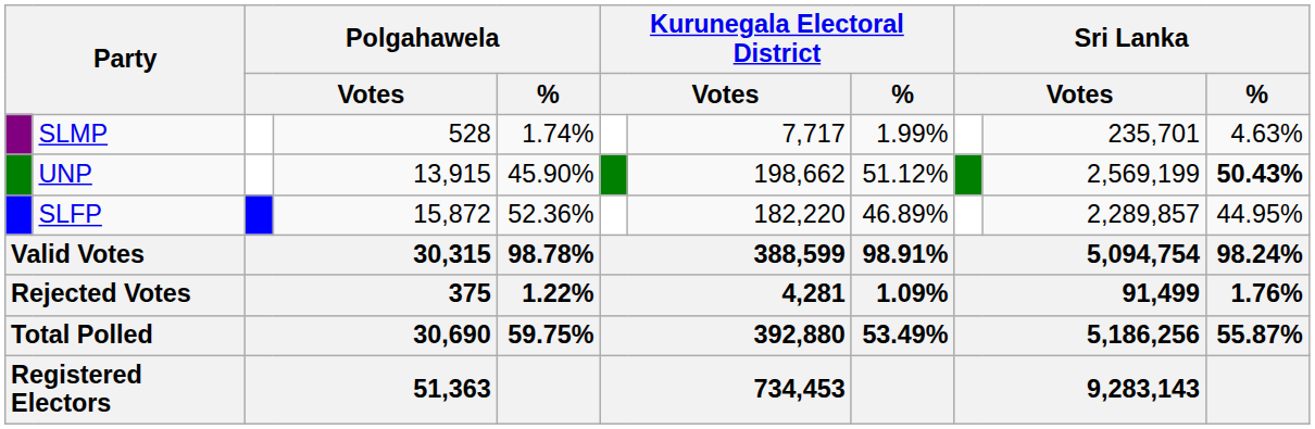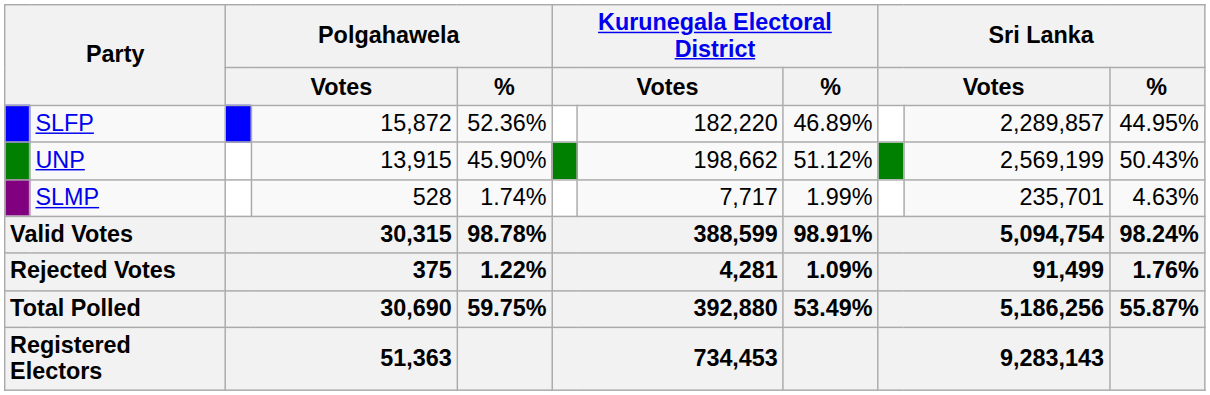 <table class="wikitable">
 <tr>
 <th colspan="2" width="144px"rowspan="2">Party</th>
 <th colspan="3" width="216px">Polgahawela</th>
 <th colspan="3" width="216px"><a href='#'>Kurunegala Electoral District</a></th>
 <th colspan="3" width="216px">Sri Lanka</th>
 </tr>
 <tr>
 <th colspan="2" width="144px">Votes</th>
 <th>%</th>
 <th colspan="2" width="144px">Votes</th>
 <th>%</th>
 <th colspan="2" width="144px">Votes</th>
 <th>%</th>
 </tr>
 <tr>
-<td style="background-color:purple;" width="10px"></td>
-<td style="text-align:left;"><a href='#'>SLMP</a></td>
+<td style="background-color:blue;" width="10px"></td>
+<td style="text-align:left;"><a href='#'>SLFP</a></td>
+<td style="background-color:blue;" width="10px"></td>
+<td style="text-align:right;">15,872</td>
+<td style="text-align:right;">52.36%</td>
 <td style="background-color:white;" width="10px"></td>
-<td style="text-align:right;">528</td>
-<td style="text-align:right;">1.74%</td>
+<td style="text-align:right;">182,220</td>
+<td style="text-align:right;">46.89%</td>
 <td style="background-color:white;" width="10px"></td>
-<td style="text-align:right;">7,717</td>
-<td style="text-align:right;">1.99%</td>
-<td style="background-color:white;" width="10px"></td>
-<td style="text-align:right;">235,701</td>
-<td style="text-align:right;">4.63%</td>
+<td style="text-align:right;">2,289,857</td>
+<td style="text-align:right;">44.95%</td>
 </tr>
 <tr>
 <td style="background-color:green;" width="10px"></td>
 <td style="text-align:left;"><a href='#'>UNP</a></td>
 <td style="background-color:white;" width="10px"></td>
 <td style="text-align:right;">13,915</td>
 <td style="text-align:right;">45.90%</td>
 <td style="background-color:green;" width="10px"></td>
 <td style="text-align:right;">198,662</td>
 <td style="text-align:right;">51.12%</td>
 <td style="background-color:green;" width="10px"></td>
 <td style="text-align:right;">2,569,199</td>
-<td style="text-align:right;"><strong>50.43%</strong></td>
+<td style="text-align:right;">50.43%</td>
 </tr>
 <tr>
-<td style="background-color:blue;" width="10px"></td>
-<td style="text-align:left;"><a href='#'>SLFP</a></td>
-<td style="background-color:blue;" width="10px"></td>
-<td style="text-align:right;">15,872</td>
-<td style="text-align:right;">52.36%</td>
+<td style="background-color:purple;" width="10px"></td>
+<td style="text-align:left;"><a href='#'>SLMP</a></td>
 <td style="background-color:white;" width="10px"></td>
-<td style="text-align:right;">182,220</td>
-<td style="text-align:right;">46.89%</td>
+<td style="text-align:right;">528</td>
+<td style="text-align:right;">1.74%</td>
 <td style="background-color:white;" width="10px"></td>
-<td style="text-align:right;">2,289,857</td>
-<td style="text-align:right;">44.95%</td>
+<td style="text-align:right;">7,717</td>
+<td style="text-align:right;">1.99%</td>
+<td style="background-color:white;" width="10px"></td>
+<td style="text-align:right;">235,701</td>
+<td style="text-align:right;">4.63%</td>
 </tr>
 <tr>
 <th colspan="2" width="144px"style="text-align:left;">Valid Votes</th>
 <th style="text-align:right;"colspan="2" width="144px">30,315</th>
 <th style="text-align:right;">98.78%</th>
 <th style="text-align:right;"colspan="2" width="144px">388,599</th>
 <th style="text-align:right;">98.91%</th>
 <th style="text-align:right;"colspan="2" width="144px">5,094,754</th>
 <th style="text-align:right;">98.24%</th>
 </tr>
 <tr>
 <th colspan="2" width="144px"style="text-align:left;">Rejected Votes</th>
 <th style="text-align:right;"colspan="2" width="144px">375</th>
 <th style="text-align:right;">1.22%</th>
 <th style="text-align:right;"colspan="2" width="144px">4,281</th>
 <th style="text-align:right;">1.09%</th>
 <th style="text-align:right;"colspan="2" width="144px">91,499</th>
 <th style="text-align:right;">1.76%</th>
 </tr>
 <tr>
 <th colspan="2" width="144px"style="text-align:left;">Total Polled</th>
 <th style="text-align:right;"colspan="2" width="144px">30,690</th>
 <th style="text-align:right;">59.75%</th>
 <th style="text-align:right;"colspan="2" width="144px">392,880</th>
 <th style="text-align:right;">53.49%</th>
 <th style="text-align:right;"colspan="2" width="144px">5,186,256</th>
 <th style="text-align:right;">55.87%</th>
 </tr>
 <tr>
 <th colspan="2" width="144px"style="text-align:left;">Registered Electors</th>
 <th style="text-align:right;"colspan="2" width="144px">51,363</th>
 <th></th>
 <th style="text-align:right;"colspan="2" width="144px">734,453</th>
 <th></th>
 <th style="text-align:right;"colspan="2" width="144px">9,283,143</th>
 <th></th>
 </tr>
 </table>
